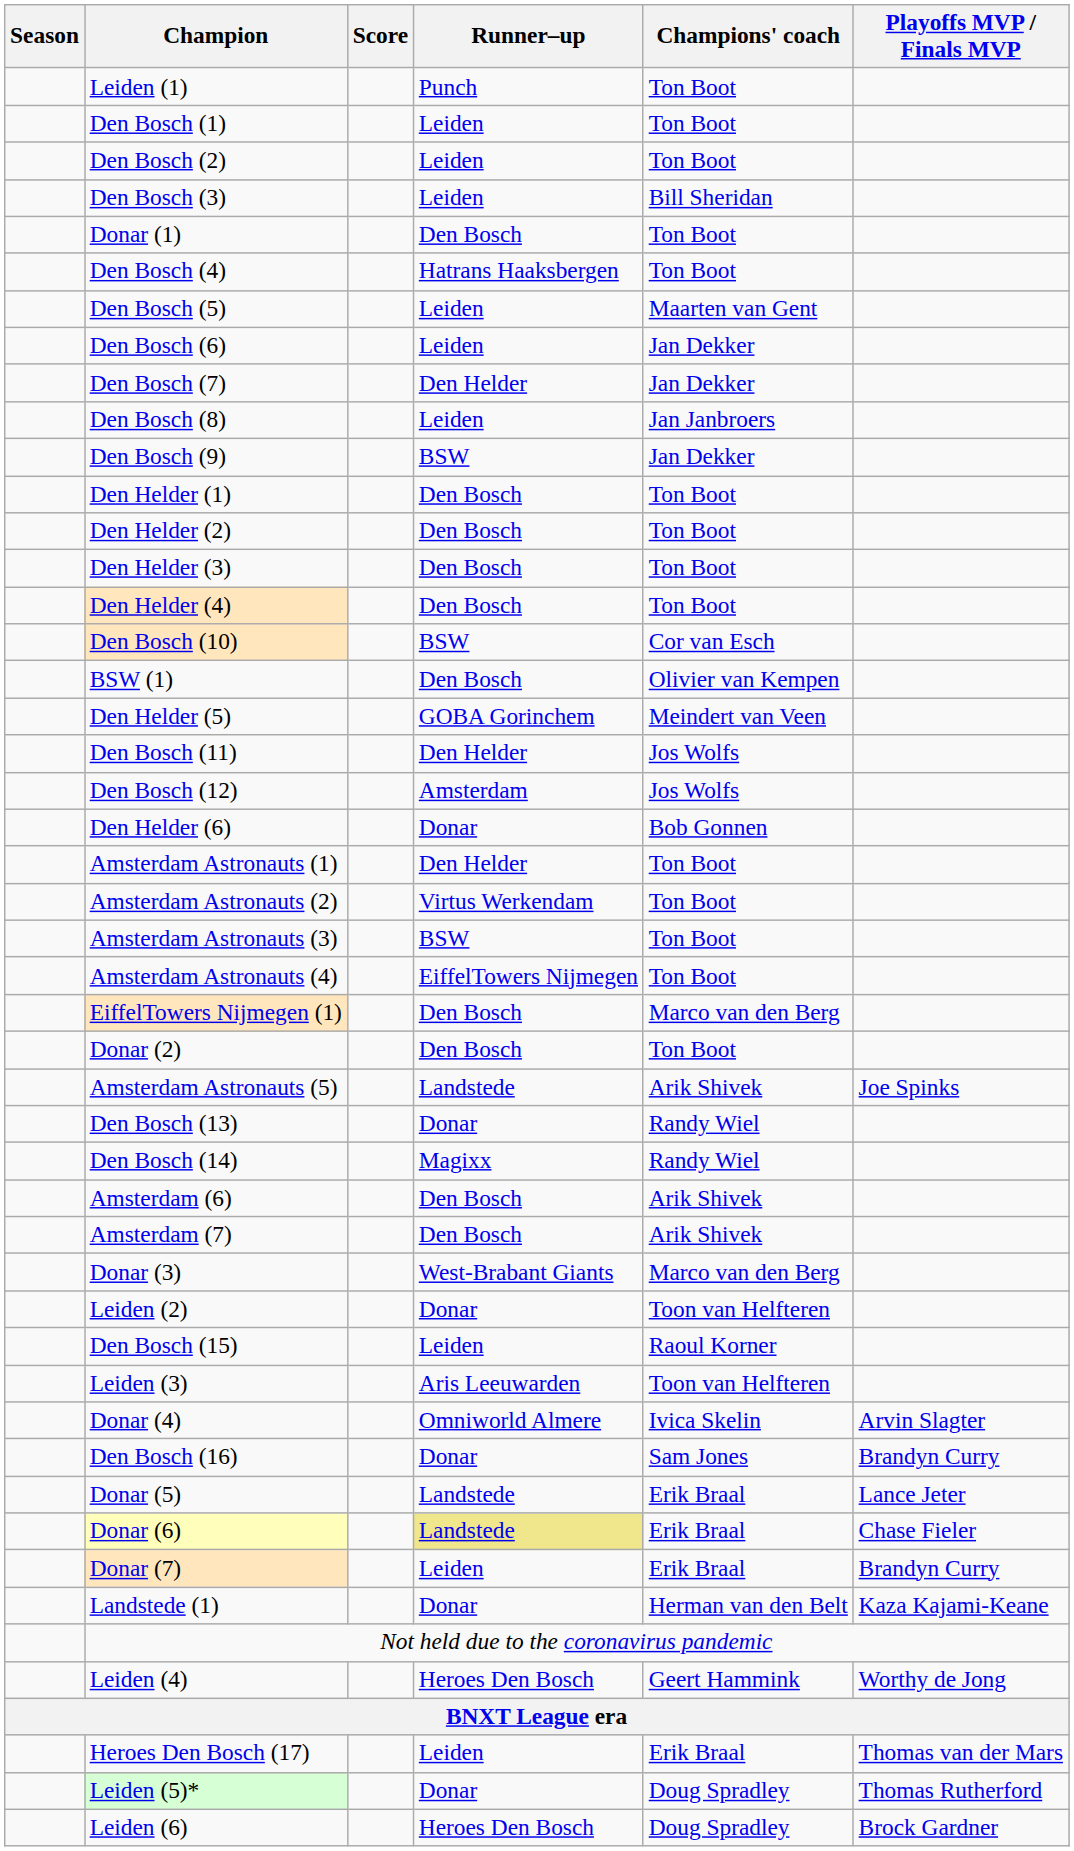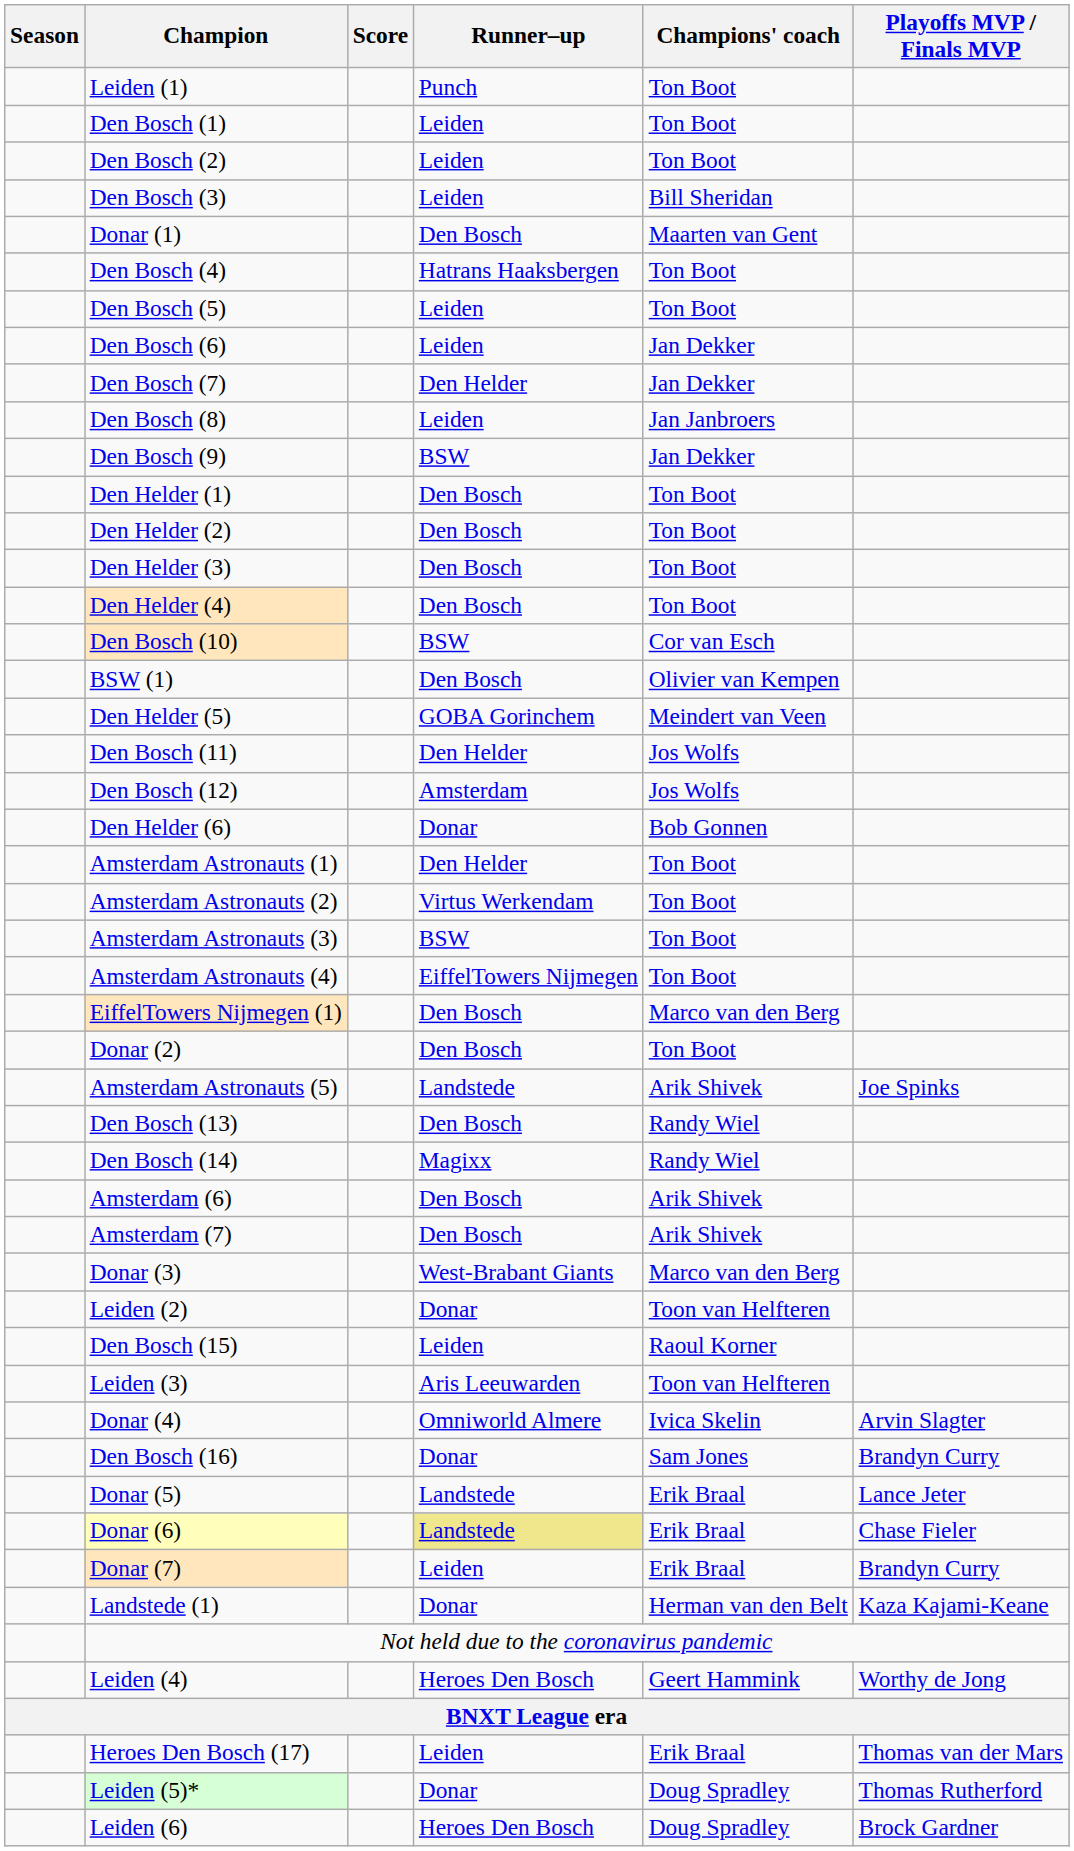 <table class="wikitable sortable">
 <tr>
 <th>Season</th>
 <th>Champion</th>
 <th>Score</th>
 <th>Runner–up</th>
 <th>Champions' coach</th>
 <th><a href='#'>Playoffs MVP</a> /<br> <a href='#'>Finals MVP</a></th>
 </tr>
 <tr>
 <td></td>
 <td><a href='#'>Leiden</a> (1)</td>
 <td></td>
 <td><a href='#'>Punch</a></td>
 <td><a href='#'>Ton Boot</a></td>
 <td></td>
 </tr>
 <tr>
 <td></td>
 <td><a href='#'>Den Bosch</a> (1)</td>
 <td></td>
 <td><a href='#'>Leiden</a></td>
 <td><a href='#'>Ton Boot</a></td>
 <td></td>
 </tr>
 <tr>
 <td></td>
 <td><a href='#'>Den Bosch</a> (2)</td>
 <td></td>
 <td><a href='#'>Leiden</a></td>
 <td><a href='#'>Ton Boot</a></td>
 <td></td>
 </tr>
 <tr>
 <td></td>
 <td><a href='#'>Den Bosch</a> (3)</td>
 <td></td>
 <td><a href='#'>Leiden</a></td>
 <td><a href='#'>Bill Sheridan</a></td>
 <td></td>
 </tr>
 <tr>
 <td></td>
 <td><a href='#'>Donar</a> (1)</td>
 <td></td>
 <td><a href='#'>Den Bosch</a></td>
-<td><a href='#'>Ton Boot</a></td>
+<td><a href='#'>Maarten van Gent</a></td>
 <td></td>
 </tr>
 <tr>
 <td></td>
 <td><a href='#'>Den Bosch</a> (4)</td>
 <td></td>
 <td><a href='#'>Hatrans Haaksbergen</a></td>
 <td><a href='#'>Ton Boot</a></td>
 <td></td>
 </tr>
 <tr>
 <td></td>
 <td><a href='#'>Den Bosch</a> (5)</td>
 <td></td>
 <td><a href='#'>Leiden</a></td>
-<td><a href='#'>Maarten van Gent</a></td>
+<td><a href='#'>Ton Boot</a></td>
 <td></td>
 </tr>
 <tr>
 <td></td>
 <td><a href='#'>Den Bosch</a> (6)</td>
 <td></td>
 <td><a href='#'>Leiden</a></td>
 <td><a href='#'>Jan Dekker</a></td>
 <td></td>
 </tr>
 <tr>
 <td></td>
 <td><a href='#'>Den Bosch</a> (7)</td>
 <td></td>
 <td><a href='#'>Den Helder</a></td>
 <td><a href='#'>Jan Dekker</a></td>
 <td></td>
 </tr>
 <tr>
 <td></td>
 <td><a href='#'>Den Bosch</a> (8)</td>
 <td></td>
 <td><a href='#'>Leiden</a></td>
 <td><a href='#'>Jan Janbroers</a></td>
 <td></td>
 </tr>
 <tr>
 <td></td>
 <td><a href='#'>Den Bosch</a> (9)</td>
 <td></td>
 <td><a href='#'>BSW</a></td>
 <td><a href='#'>Jan Dekker</a></td>
 <td></td>
 </tr>
 <tr>
 <td></td>
 <td><a href='#'>Den Helder</a> (1)</td>
 <td></td>
 <td><a href='#'>Den Bosch</a></td>
 <td><a href='#'>Ton Boot</a></td>
 <td></td>
 </tr>
 <tr>
 <td></td>
 <td><a href='#'>Den Helder</a> (2)</td>
 <td></td>
 <td><a href='#'>Den Bosch</a></td>
 <td><a href='#'>Ton Boot</a></td>
 <td></td>
 </tr>
 <tr>
 <td></td>
 <td><a href='#'>Den Helder</a> (3)</td>
 <td></td>
 <td><a href='#'>Den Bosch</a></td>
 <td><a href='#'>Ton Boot</a></td>
 <td></td>
 </tr>
 <tr>
 <td></td>
 <td style="background-color:#FFE6BD"><a href='#'>Den Helder</a> (4)</td>
 <td></td>
 <td><a href='#'>Den Bosch</a></td>
 <td><a href='#'>Ton Boot</a></td>
 <td></td>
 </tr>
 <tr>
 <td></td>
 <td style="background-color:#FFE6BD;"><a href='#'>Den Bosch</a> (10)</td>
 <td></td>
 <td><a href='#'>BSW</a></td>
 <td><a href='#'>Cor van Esch</a></td>
 <td></td>
 </tr>
 <tr>
 <td></td>
 <td><a href='#'>BSW</a> (1)</td>
 <td></td>
 <td><a href='#'>Den Bosch</a></td>
 <td><a href='#'>Olivier van Kempen</a></td>
 <td></td>
 </tr>
 <tr>
 <td></td>
 <td><a href='#'>Den Helder</a> (5)</td>
 <td></td>
 <td><a href='#'>GOBA Gorinchem</a></td>
 <td><a href='#'>Meindert van Veen</a></td>
 <td></td>
 </tr>
 <tr>
 <td></td>
 <td><a href='#'>Den Bosch</a> (11)</td>
 <td></td>
 <td><a href='#'>Den Helder</a></td>
 <td><a href='#'>Jos Wolfs</a></td>
 <td></td>
 </tr>
 <tr>
 <td></td>
 <td><a href='#'>Den Bosch</a> (12)</td>
 <td></td>
 <td><a href='#'>Amsterdam</a></td>
 <td><a href='#'>Jos Wolfs</a></td>
 <td></td>
 </tr>
 <tr>
 <td></td>
 <td><a href='#'>Den Helder</a> (6)</td>
 <td></td>
 <td><a href='#'>Donar</a></td>
 <td><a href='#'>Bob Gonnen</a></td>
 <td></td>
 </tr>
 <tr>
 <td></td>
 <td><a href='#'>Amsterdam Astronauts</a> (1)</td>
 <td></td>
 <td><a href='#'>Den Helder</a></td>
 <td><a href='#'>Ton Boot</a></td>
 <td></td>
 </tr>
 <tr>
 <td></td>
 <td><a href='#'>Amsterdam Astronauts</a> (2)</td>
 <td></td>
 <td><a href='#'>Virtus Werkendam</a></td>
 <td><a href='#'>Ton Boot</a></td>
 <td></td>
 </tr>
 <tr>
 <td></td>
 <td><a href='#'>Amsterdam Astronauts</a> (3)</td>
 <td></td>
 <td><a href='#'>BSW</a></td>
 <td><a href='#'>Ton Boot</a></td>
 <td></td>
 </tr>
 <tr>
 <td></td>
 <td><a href='#'>Amsterdam Astronauts</a> (4)</td>
 <td></td>
 <td><a href='#'>EiffelTowers Nijmegen</a></td>
 <td><a href='#'>Ton Boot</a></td>
 <td></td>
 </tr>
 <tr>
 <td></td>
 <td s style="background-color:#FFE6BD"><a href='#'>EiffelTowers Nijmegen</a> (1)</td>
 <td></td>
 <td><a href='#'>Den Bosch</a></td>
 <td><a href='#'>Marco van den Berg</a></td>
 <td></td>
 </tr>
 <tr>
 <td></td>
 <td><a href='#'>Donar</a> (2)</td>
 <td></td>
 <td><a href='#'>Den Bosch</a></td>
 <td><a href='#'>Ton Boot</a></td>
 <td></td>
 </tr>
 <tr>
 <td></td>
 <td><a href='#'>Amsterdam Astronauts</a> (5)</td>
 <td></td>
 <td><a href='#'>Landstede</a></td>
 <td><a href='#'>Arik Shivek</a></td>
 <td><a href='#'>Joe Spinks</a></td>
 </tr>
 <tr>
 <td></td>
 <td><a href='#'>Den Bosch</a> (13)</td>
 <td></td>
-<td><a href='#'>Donar</a></td>
+<td><a href='#'>Den Bosch</a></td>
 <td><a href='#'>Randy Wiel</a></td>
 <td></td>
 </tr>
 <tr>
 <td></td>
 <td><a href='#'>Den Bosch</a> (14)</td>
 <td></td>
 <td><a href='#'>Magixx</a></td>
 <td><a href='#'>Randy Wiel</a></td>
 <td></td>
 </tr>
 <tr>
 <td></td>
 <td><a href='#'>Amsterdam</a> (6)</td>
 <td></td>
 <td><a href='#'>Den Bosch</a></td>
 <td><a href='#'>Arik Shivek</a></td>
 <td></td>
 </tr>
 <tr>
 <td></td>
 <td><a href='#'>Amsterdam</a> (7)</td>
 <td></td>
 <td><a href='#'>Den Bosch</a></td>
 <td><a href='#'>Arik Shivek</a></td>
 <td></td>
 </tr>
 <tr>
 <td></td>
 <td><a href='#'>Donar</a> (3)</td>
 <td></td>
 <td><a href='#'>West-Brabant Giants</a></td>
 <td><a href='#'>Marco van den Berg</a></td>
 <td></td>
 </tr>
 <tr>
 <td></td>
 <td><a href='#'>Leiden</a> (2)</td>
 <td></td>
 <td><a href='#'>Donar</a></td>
 <td><a href='#'>Toon van Helfteren</a></td>
 <td></td>
 </tr>
 <tr>
 <td></td>
 <td><a href='#'>Den Bosch</a> (15)</td>
 <td></td>
 <td><a href='#'>Leiden</a></td>
 <td><a href='#'>Raoul Korner</a></td>
 <td></td>
 </tr>
 <tr>
 <td></td>
 <td><a href='#'>Leiden</a> (3)</td>
 <td></td>
 <td><a href='#'>Aris Leeuwarden</a></td>
 <td><a href='#'>Toon van Helfteren</a></td>
 <td></td>
 </tr>
 <tr>
 <td></td>
 <td><a href='#'>Donar</a> (4)</td>
 <td></td>
 <td><a href='#'>Omniworld Almere</a></td>
 <td><a href='#'>Ivica Skelin</a></td>
 <td><a href='#'>Arvin Slagter</a></td>
 </tr>
 <tr>
 <td></td>
 <td><a href='#'>Den Bosch</a> (16)</td>
 <td></td>
 <td><a href='#'>Donar</a></td>
 <td><a href='#'>Sam Jones</a></td>
 <td><a href='#'>Brandyn Curry</a></td>
 </tr>
 <tr>
 <td></td>
 <td><a href='#'>Donar</a> (5)</td>
 <td></td>
 <td><a href='#'>Landstede</a></td>
 <td><a href='#'>Erik Braal</a></td>
 <td><a href='#'>Lance Jeter</a></td>
 </tr>
 <tr>
 <td></td>
 <td style="background-color:#ffb;"><a href='#'>Donar</a> (6)</td>
 <td></td>
 <td style="background: khaki;"><a href='#'>Landstede</a></td>
 <td><a href='#'>Erik Braal</a></td>
 <td><a href='#'>Chase Fieler</a></td>
 </tr>
 <tr>
 <td></td>
 <td style="background-color:#FFE6BD;"><a href='#'>Donar</a> (7)</td>
 <td></td>
 <td><a href='#'>Leiden</a></td>
 <td><a href='#'>Erik Braal</a></td>
 <td><a href='#'>Brandyn Curry</a></td>
 </tr>
 <tr>
 <td></td>
 <td><a href='#'>Landstede</a> (1)</td>
 <td></td>
 <td><a href='#'>Donar</a></td>
 <td><a href='#'>Herman van den Belt</a></td>
 <td><a href='#'>Kaza Kajami-Keane</a></td>
 </tr>
 <tr class="sortbottom">
 <td></td>
 <td sortclass=bottom colspan=5 align=center><em>Not held due to the <a href='#'>coronavirus pandemic</a></em></td>
 </tr>
 <tr>
 <td></td>
 <td><a href='#'>Leiden</a> (4)</td>
 <td></td>
 <td><a href='#'>Heroes Den Bosch</a></td>
 <td><a href='#'>Geert Hammink</a></td>
 <td><a href='#'>Worthy de Jong</a></td>
 </tr>
 <tr>
 <th colspan=6><a href='#'>BNXT League</a> era</th>
 </tr>
 <tr>
 <td></td>
 <td><a href='#'>Heroes Den Bosch</a> (17)</td>
 <td></td>
 <td><a href='#'>Leiden</a></td>
 <td><a href='#'>Erik Braal</a></td>
 <td><a href='#'>Thomas van der Mars</a></td>
 </tr>
 <tr>
 <td></td>
 <td style="background:#D6FFD6"><a href='#'>Leiden</a> (5)*</td>
 <td></td>
 <td><a href='#'>Donar</a></td>
 <td><a href='#'>Doug Spradley</a></td>
 <td><a href='#'>Thomas Rutherford</a></td>
 </tr>
 <tr>
 <td></td>
 <td><a href='#'>Leiden</a> (6)</td>
 <td></td>
 <td><a href='#'>Heroes Den Bosch</a></td>
 <td><a href='#'>Doug Spradley</a></td>
 <td><a href='#'>Brock Gardner</a></td>
 </tr>
 </table>
